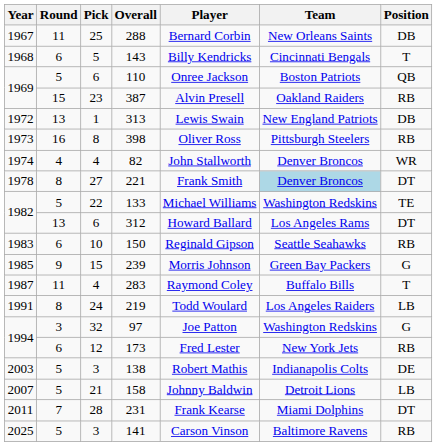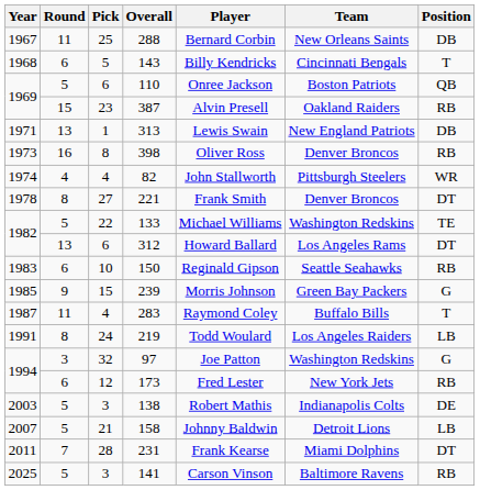 <table class="wikitable sortable" style="text-align: center;">
 <tr>
 <th>Year</th>
 <th>Round</th>
 <th>Pick</th>
 <th>Overall</th>
 <th>Player</th>
 <th>Team</th>
 <th>Position</th>
 </tr>
 <tr>
 <td>1967</td>
 <td>11</td>
 <td>25</td>
 <td>288</td>
 <td><a href='#'>Bernard Corbin</a></td>
 <td><a href='#'>New Orleans Saints</a></td>
 <td>DB</td>
 </tr>
 <tr>
 <td>1968</td>
 <td>6</td>
 <td>5</td>
 <td>143</td>
 <td><a href='#'>Billy Kendricks</a></td>
 <td><a href='#'>Cincinnati Bengals</a></td>
 <td>T</td>
 </tr>
 <tr>
 <td rowspan="2">1969</td>
 <td>5</td>
 <td>6</td>
 <td>110</td>
 <td><a href='#'>Onree Jackson</a></td>
 <td><a href='#'>Boston Patriots</a></td>
 <td>QB</td>
 </tr>
 <tr>
 <td>15</td>
 <td>23</td>
 <td>387</td>
 <td><a href='#'>Alvin Presell</a></td>
 <td><a href='#'>Oakland Raiders</a></td>
 <td>RB</td>
 </tr>
 <tr>
-<td>1972</td>
+<td>1971</td>
 <td>13</td>
 <td>1</td>
 <td>313</td>
 <td><a href='#'>Lewis Swain</a></td>
 <td><a href='#'>New England Patriots</a></td>
 <td>DB</td>
 </tr>
 <tr>
 <td>1973</td>
 <td>16</td>
 <td>8</td>
 <td>398</td>
 <td><a href='#'>Oliver Ross</a></td>
-<td><a href='#'>Pittsburgh Steelers</a></td>
+<td><a href='#'>Denver Broncos</a></td>
 <td>RB</td>
 </tr>
 <tr>
 <td>1974</td>
 <td>4</td>
 <td>4</td>
 <td>82</td>
 <td><a href='#'>John Stallworth</a></td>
-<td><a href='#'>Denver Broncos</a></td>
+<td><a href='#'>Pittsburgh Steelers</a></td>
 <td>WR</td>
 </tr>
 <tr>
 <td>1978</td>
 <td>8</td>
 <td>27</td>
 <td>221</td>
 <td><a href='#'>Frank Smith</a></td>
-<td style="background: lightblue;"><a href='#'>Denver Broncos</a></td>
+<td><a href='#'>Denver Broncos</a></td>
 <td>DT</td>
 </tr>
 <tr>
 <td rowspan="2">1982</td>
 <td>5</td>
 <td>22</td>
 <td>133</td>
 <td><a href='#'>Michael Williams</a></td>
 <td><a href='#'>Washington Redskins</a></td>
 <td>TE</td>
 </tr>
 <tr>
 <td>13</td>
 <td>6</td>
 <td>312</td>
 <td><a href='#'>Howard Ballard</a></td>
 <td><a href='#'>Los Angeles Rams</a></td>
 <td>DT</td>
 </tr>
 <tr>
 <td>1983</td>
 <td>6</td>
 <td>10</td>
 <td>150</td>
 <td><a href='#'>Reginald Gipson</a></td>
 <td><a href='#'>Seattle Seahawks</a></td>
 <td>RB</td>
 </tr>
 <tr>
 <td>1985</td>
 <td>9</td>
 <td>15</td>
 <td>239</td>
 <td><a href='#'>Morris Johnson</a></td>
 <td><a href='#'>Green Bay Packers</a></td>
 <td>G</td>
 </tr>
 <tr>
 <td>1987</td>
 <td>11</td>
 <td>4</td>
 <td>283</td>
 <td><a href='#'>Raymond Coley</a></td>
 <td><a href='#'>Buffalo Bills</a></td>
 <td>T</td>
 </tr>
 <tr>
 <td>1991</td>
 <td>8</td>
 <td>24</td>
 <td>219</td>
 <td><a href='#'>Todd Woulard</a></td>
 <td><a href='#'>Los Angeles Raiders</a></td>
 <td>LB</td>
 </tr>
 <tr>
 <td rowspan="2">1994</td>
 <td>3</td>
 <td>32</td>
 <td>97</td>
 <td><a href='#'>Joe Patton</a></td>
 <td><a href='#'>Washington Redskins</a></td>
 <td>G</td>
 </tr>
 <tr>
 <td>6</td>
 <td>12</td>
 <td>173</td>
 <td><a href='#'>Fred Lester</a></td>
 <td><a href='#'>New York Jets</a></td>
 <td>RB</td>
 </tr>
 <tr>
 <td>2003</td>
 <td>5</td>
 <td>3</td>
 <td>138</td>
 <td><a href='#'>Robert Mathis</a></td>
 <td><a href='#'>Indianapolis Colts</a></td>
 <td>DE</td>
 </tr>
 <tr>
 <td>2007</td>
 <td>5</td>
 <td>21</td>
 <td>158</td>
 <td><a href='#'>Johnny Baldwin</a></td>
 <td><a href='#'>Detroit Lions</a></td>
 <td>LB</td>
 </tr>
 <tr>
 <td>2011</td>
 <td>7</td>
 <td>28</td>
 <td>231</td>
 <td><a href='#'>Frank Kearse</a></td>
 <td><a href='#'>Miami Dolphins</a></td>
 <td>DT</td>
 </tr>
 <tr>
 <td>2025</td>
 <td>5</td>
 <td>3</td>
 <td>141</td>
 <td><a href='#'>Carson Vinson</a></td>
 <td><a href='#'>Baltimore Ravens</a></td>
 <td>RB</td>
 </tr>
 </table>
